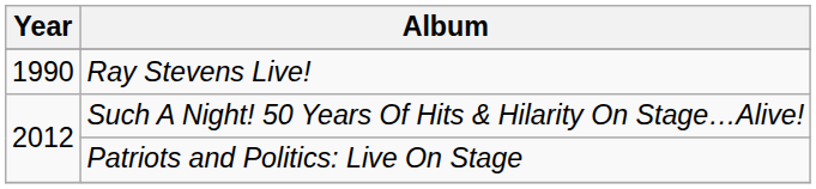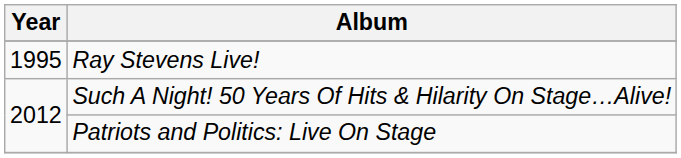 <table class="wikitable">
 <tr>
 <th rowspan="1">Year</th>
 <th rowspan="1">Album</th>
 </tr>
 <tr>
 </tr>
 <tr>
-<td rowspan="1">1990</td>
+<td rowspan="1">1995</td>
 <td><em>Ray Stevens Live!</em></td>
 </tr>
 <tr>
 <td rowspan="2">2012</td>
 <td><em>Such A Night! 50 Years Of Hits & Hilarity On Stage…Alive!</em></td>
 </tr>
 <tr>
 <td><em>Patriots and Politics: Live On Stage</em></td>
 </tr>
 <tr>
 </tr>
 </table>
